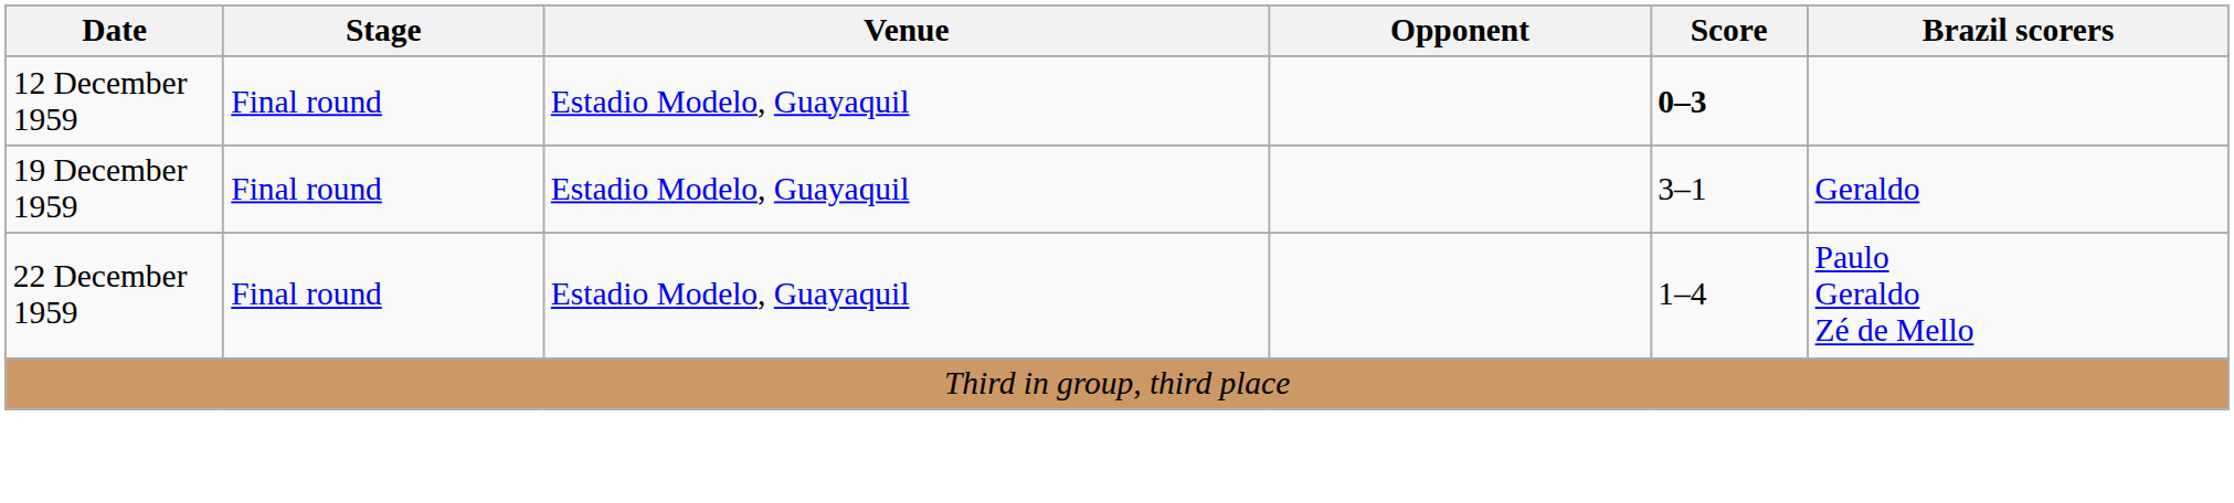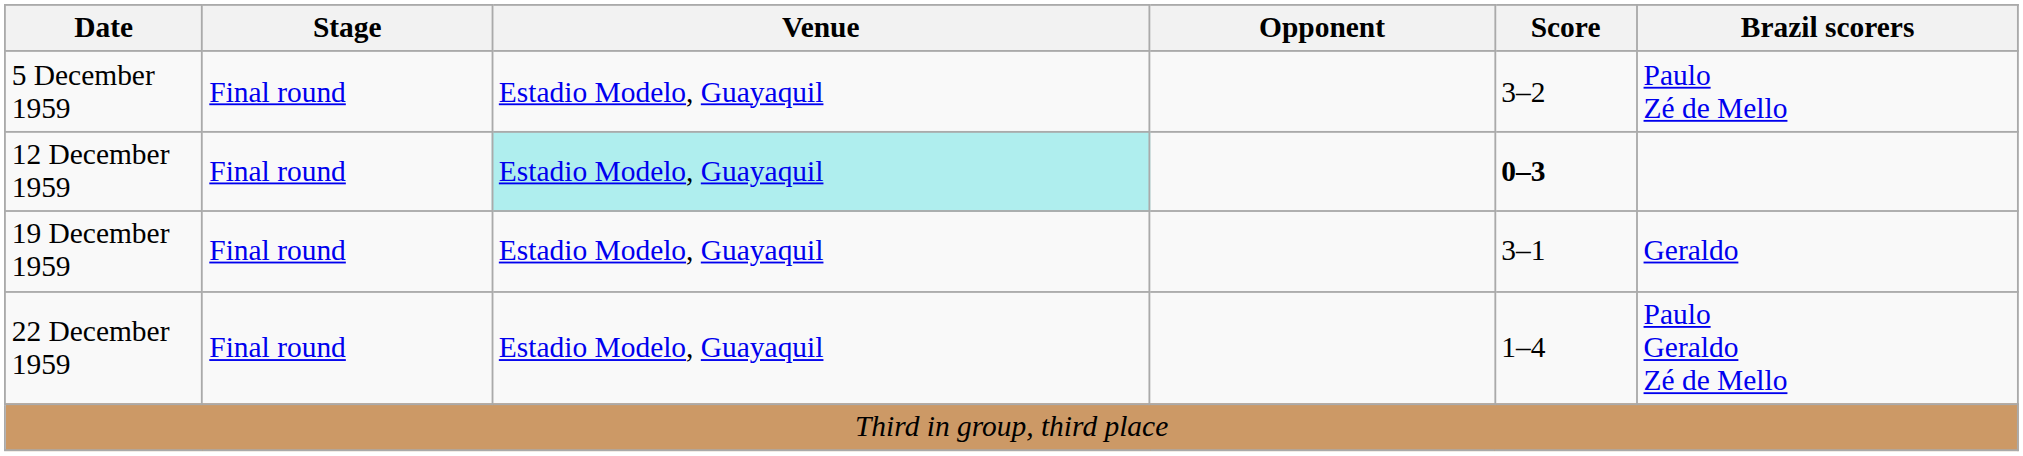 <table class="wikitable">
 <tr>
 <th width=100px>Date</th>
 <th width=150px>Stage</th>
 <th width=350px>Venue</th>
 <th width=180px>Opponent</th>
 <th width=70px>Score</th>
 <th width=200px>Brazil scorers</th>
 </tr>
 <tr>
+<td>5 December 1959</td>
+<td><a href='#'>Final round</a></td>
+<td><a href='#'>Estadio Modelo</a>, <a href='#'>Guayaquil</a></td>
+<td></td>
+<td>3–2</td>
+<td><a href='#'>Paulo</a>  <br> <a href='#'>Zé de Mello</a> </td>
+</tr>
+<tr>
 <td>12 December 1959</td>
 <td><a href='#'>Final round</a></td>
-<td><a href='#'>Estadio Modelo</a>, <a href='#'>Guayaquil</a></td>
+<td style="background: paleturquoise;"><a href='#'>Estadio Modelo</a>, <a href='#'>Guayaquil</a></td>
 <td></td>
 <td><strong>0–3</strong></td>
 <td></td>
 </tr>
 <tr>
 <td>19 December 1959</td>
 <td><a href='#'>Final round</a></td>
 <td><a href='#'>Estadio Modelo</a>, <a href='#'>Guayaquil</a></td>
 <td></td>
 <td>3–1</td>
 <td><a href='#'>Geraldo</a> </td>
 </tr>
 <tr>
 <td>22 December 1959</td>
 <td><a href='#'>Final round</a></td>
 <td><a href='#'>Estadio Modelo</a>, <a href='#'>Guayaquil</a></td>
 <td></td>
 <td>1–4</td>
 <td><a href='#'>Paulo</a>  <br> <a href='#'>Geraldo</a>  <br> <a href='#'>Zé de Mello</a> </td>
 </tr>
 <tr>
 <td colspan="6"  style="text-align:center; background:#c96;"><em>Third in group, third place</em></td>
 </tr>
 </table>
